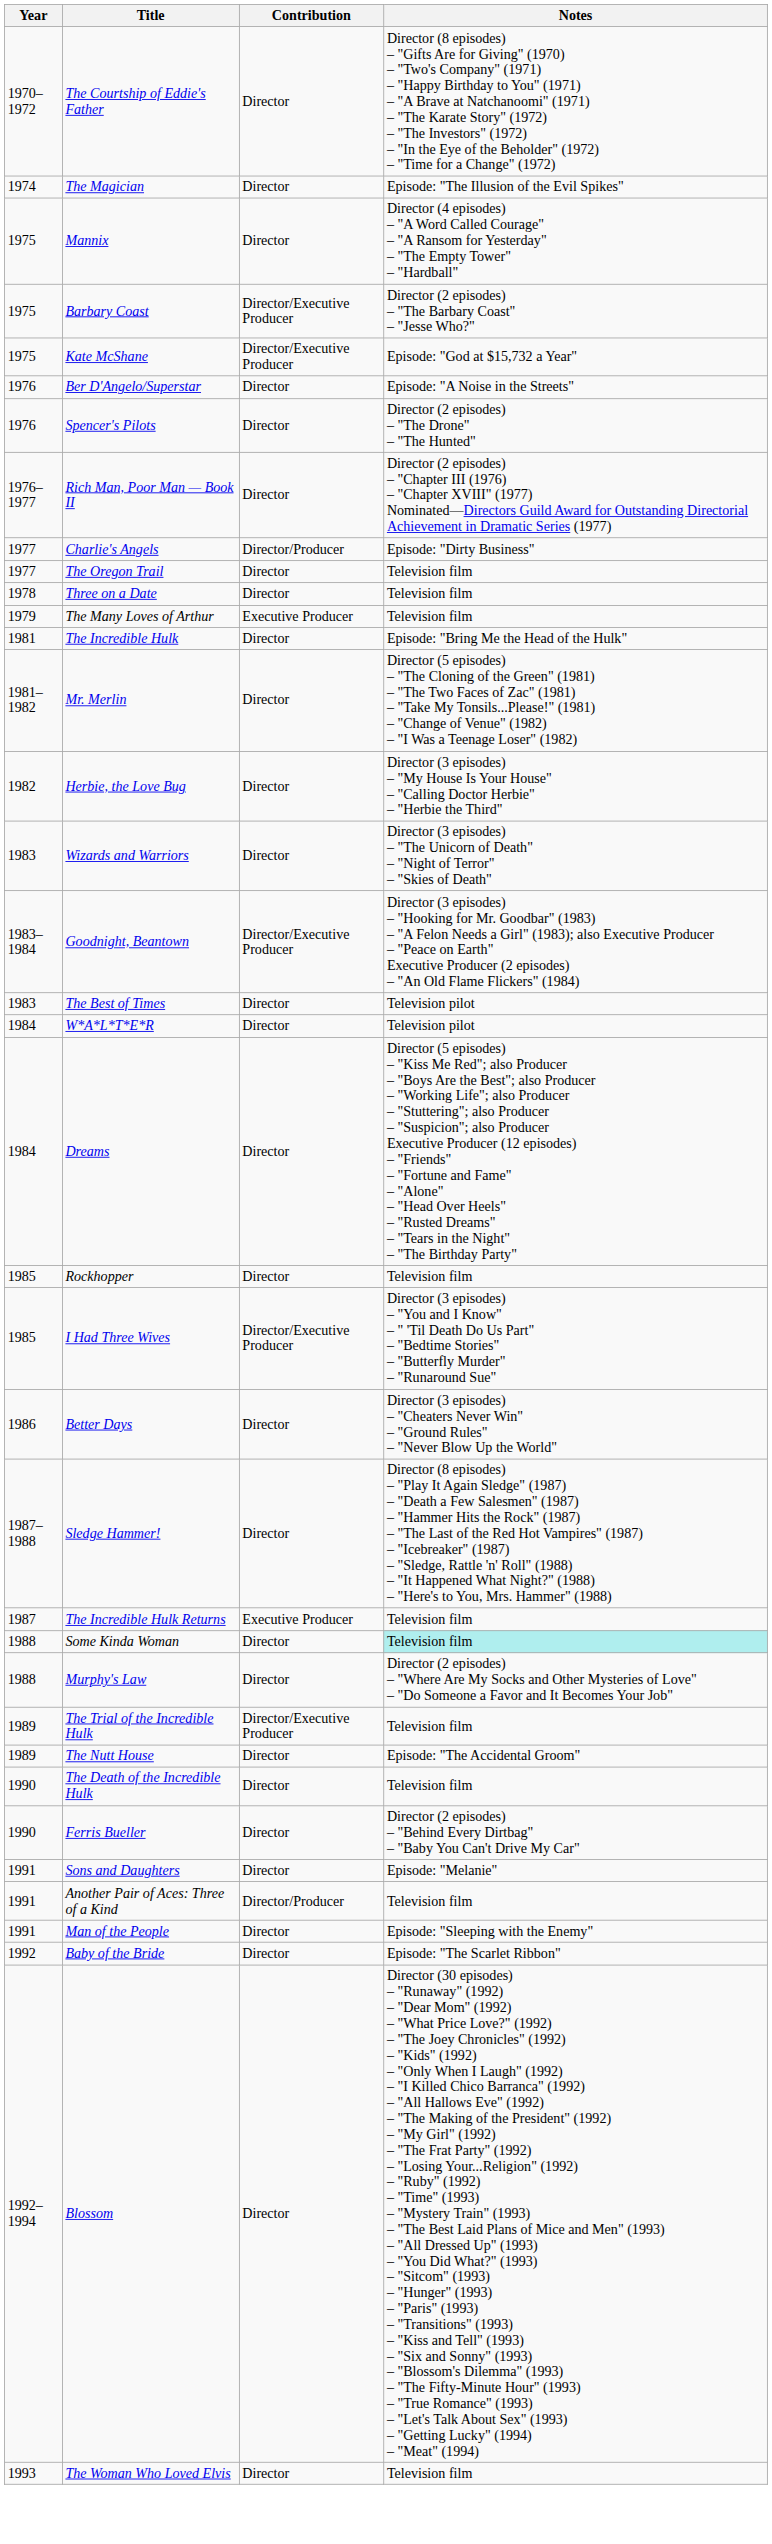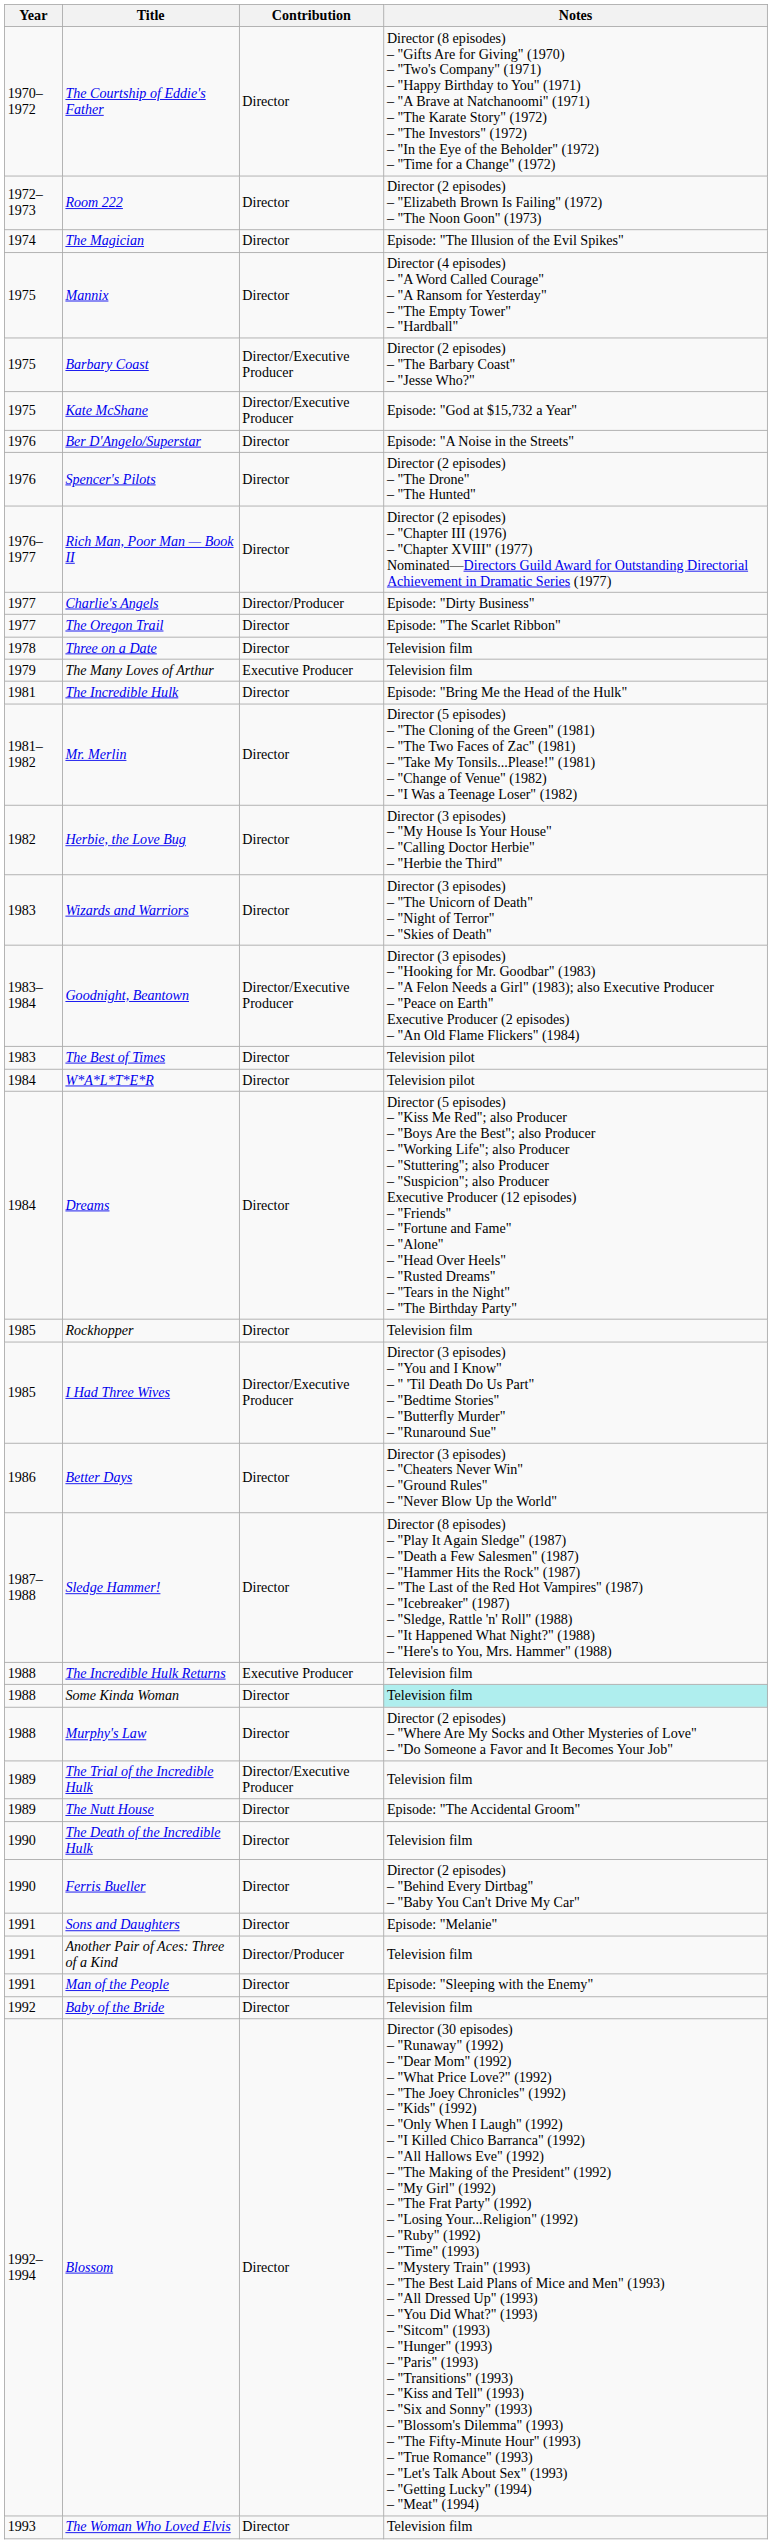 <table class="wikitable">
 <tr>
 <th>Year</th>
 <th>Title</th>
 <th>Contribution</th>
 <th>Notes</th>
 </tr>
 <tr>
 <td>1970–1972</td>
 <td><em><a href='#'>The Courtship of Eddie's Father</a></em></td>
 <td>Director</td>
 <td>Director (8 episodes)<br>– "Gifts Are for Giving" (1970)<br>– "Two's Company" (1971)<br>– "Happy Birthday to You" (1971)<br>– "A Brave at Natchanoomi" (1971)<br>– "The Karate Story" (1972)<br>– "The Investors" (1972)<br>– "In the Eye of the Beholder" (1972)<br>– "Time for a Change" (1972)</td>
+</tr>
+<tr>
+<td>1972–1973</td>
+<td><em><a href='#'>Room 222</a></em></td>
+<td>Director</td>
+<td>Director (2 episodes)<br>– "Elizabeth Brown Is Failing" (1972)<br>– "The Noon Goon" (1973)</td>
 </tr>
 <tr>
 <td>1974</td>
 <td><em><a href='#'>The Magician</a></em></td>
 <td>Director</td>
 <td>Episode: "The Illusion of the Evil Spikes"</td>
 </tr>
 <tr>
 <td>1975</td>
 <td><em><a href='#'>Mannix</a></em></td>
 <td>Director</td>
 <td>Director (4 episodes)<br>– "A Word Called Courage"<br>– "A Ransom for Yesterday"<br>– "The Empty Tower"<br>– "Hardball"</td>
 </tr>
 <tr>
 <td>1975</td>
 <td><em><a href='#'>Barbary Coast</a></em></td>
 <td>Director/Executive Producer</td>
 <td>Director (2 episodes)<br>– "The Barbary Coast"<br>– "Jesse Who?"</td>
 </tr>
 <tr>
 <td>1975</td>
 <td><em><a href='#'>Kate McShane</a></em></td>
 <td>Director/Executive Producer</td>
 <td>Episode: "God at $15,732 a Year"</td>
 </tr>
 <tr>
 <td>1976</td>
 <td><em><a href='#'>Ber D'Angelo/Superstar</a></em></td>
 <td>Director</td>
 <td>Episode: "A Noise in the Streets"</td>
 </tr>
 <tr>
 <td>1976</td>
 <td><em><a href='#'>Spencer's Pilots</a></em></td>
 <td>Director</td>
 <td>Director (2 episodes)<br>– "The Drone"<br>– "The Hunted"</td>
 </tr>
 <tr>
 <td>1976–1977</td>
 <td><em><a href='#'>Rich Man, Poor Man — Book II</a></em></td>
 <td>Director</td>
 <td>Director (2 episodes)<br>– "Chapter III (1976)<br>– "Chapter XVIII" (1977)<br>Nominated—<a href='#'>Directors Guild Award for Outstanding Directorial Achievement in Dramatic Series</a> (1977)</td>
 </tr>
 <tr>
 <td>1977</td>
 <td><em><a href='#'>Charlie's Angels</a></em></td>
 <td>Director/Producer</td>
 <td>Episode: "Dirty Business"</td>
 </tr>
 <tr>
 <td>1977</td>
 <td><em><a href='#'>The Oregon Trail</a></em></td>
 <td>Director</td>
-<td>Television film</td>
+<td>Episode: "The Scarlet Ribbon"</td>
 </tr>
 <tr>
 <td>1978</td>
 <td><em><a href='#'>Three on a Date</a></em></td>
 <td>Director</td>
 <td>Television film</td>
 </tr>
 <tr>
 <td>1979</td>
 <td><em>The Many Loves of Arthur</em></td>
 <td>Executive Producer</td>
 <td>Television film</td>
 </tr>
 <tr>
 <td>1981</td>
 <td><em><a href='#'>The Incredible Hulk</a></em></td>
 <td>Director</td>
 <td>Episode: "Bring Me the Head of the Hulk"</td>
 </tr>
 <tr>
 <td>1981–1982</td>
 <td><em><a href='#'>Mr. Merlin</a></em></td>
 <td>Director</td>
 <td>Director (5 episodes)<br>– "The Cloning of the Green" (1981)<br>– "The Two Faces of Zac" (1981)<br>– "Take My Tonsils...Please!" (1981)<br>– "Change of Venue" (1982)<br>– "I Was a Teenage Loser" (1982)</td>
 </tr>
 <tr>
 <td>1982</td>
 <td><em><a href='#'>Herbie, the Love Bug</a></em></td>
 <td>Director</td>
 <td>Director (3 episodes)<br>– "My House Is Your House"<br>– "Calling Doctor Herbie"<br>– "Herbie the Third"</td>
 </tr>
 <tr>
 <td>1983</td>
 <td><em><a href='#'>Wizards and Warriors</a></em></td>
 <td>Director</td>
 <td>Director (3 episodes)<br>– "The Unicorn of Death"<br>– "Night of Terror"<br>– "Skies of Death"</td>
 </tr>
 <tr>
 <td>1983–1984</td>
 <td><em><a href='#'>Goodnight, Beantown</a></em></td>
 <td>Director/Executive Producer</td>
 <td>Director (3 episodes)<br>– "Hooking for Mr. Goodbar" (1983)<br>– "A Felon Needs a Girl" (1983); also Executive Producer<br>– "Peace on Earth"<br>Executive Producer (2 episodes)<br>– "An Old Flame Flickers" (1984)</td>
 </tr>
 <tr>
 <td>1983</td>
 <td><em><a href='#'>The Best of Times</a></em></td>
 <td>Director</td>
 <td>Television pilot</td>
 </tr>
 <tr>
 <td>1984</td>
 <td><em><a href='#'>W*A*L*T*E*R</a></em></td>
 <td>Director</td>
 <td>Television pilot</td>
 </tr>
 <tr>
 <td>1984</td>
 <td><em><a href='#'>Dreams</a></em></td>
 <td>Director</td>
 <td>Director (5 episodes)<br>– "Kiss Me Red"; also Producer<br>– "Boys Are the Best"; also Producer<br>– "Working Life"; also Producer<br>– "Stuttering"; also Producer<br>– "Suspicion"; also Producer<br>Executive Producer (12 episodes)<br>– "Friends"<br>– "Fortune and Fame"<br>– "Alone"<br>– "Head Over Heels"<br>– "Rusted Dreams"<br>– "Tears in the Night"<br>– "The Birthday Party"</td>
 </tr>
 <tr>
 <td>1985</td>
 <td><em>Rockhopper</em></td>
 <td>Director</td>
 <td>Television film</td>
 </tr>
 <tr>
 <td>1985</td>
 <td><em><a href='#'>I Had Three Wives</a></em></td>
 <td>Director/Executive Producer</td>
 <td>Director (3 episodes)<br>– "You and I Know"<br>– " 'Til Death Do Us Part"<br>– "Bedtime Stories"<br>– "Butterfly Murder"<br>– "Runaround Sue"</td>
 </tr>
 <tr>
 <td>1986</td>
 <td><em><a href='#'>Better Days</a></em></td>
 <td>Director</td>
 <td>Director (3 episodes)<br>– "Cheaters Never Win"<br>– "Ground Rules"<br>– "Never Blow Up the World"</td>
 </tr>
 <tr>
 <td>1987–1988</td>
 <td><em><a href='#'>Sledge Hammer!</a></em></td>
 <td>Director</td>
 <td>Director (8 episodes)<br>– "Play It Again Sledge" (1987)<br>– "Death a Few Salesmen" (1987)<br>– "Hammer Hits the Rock" (1987)<br>– "The Last of the Red Hot Vampires" (1987)<br>– "Icebreaker" (1987)<br>– "Sledge, Rattle 'n' Roll" (1988)<br>– "It Happened What Night?" (1988)<br>– "Here's to You, Mrs. Hammer" (1988)</td>
 </tr>
 <tr>
-<td>1987</td>
+<td>1988</td>
 <td><em><a href='#'>The Incredible Hulk Returns</a></em></td>
 <td>Executive Producer</td>
 <td>Television film</td>
 </tr>
 <tr>
 <td>1988</td>
 <td><em>Some Kinda Woman</em></td>
 <td>Director</td>
 <td style="background: paleturquoise;">Television film</td>
 </tr>
 <tr>
 <td>1988</td>
 <td><em><a href='#'>Murphy's Law</a></em></td>
 <td>Director</td>
 <td>Director (2 episodes)<br>– "Where Are My Socks and Other Mysteries of Love"<br>– "Do Someone a Favor and It Becomes Your Job"</td>
 </tr>
 <tr>
 <td>1989</td>
 <td><em><a href='#'>The Trial of the Incredible Hulk</a></em></td>
 <td>Director/Executive Producer</td>
 <td>Television film</td>
 </tr>
 <tr>
 <td>1989</td>
 <td><em><a href='#'>The Nutt House</a></em></td>
 <td>Director</td>
 <td>Episode: "The Accidental Groom"</td>
 </tr>
 <tr>
 <td>1990</td>
 <td><em><a href='#'>The Death of the Incredible Hulk</a></em></td>
 <td>Director</td>
 <td>Television film</td>
 </tr>
 <tr>
 <td>1990</td>
 <td><em><a href='#'>Ferris Bueller</a></em></td>
 <td>Director</td>
 <td>Director (2 episodes)<br>– "Behind Every Dirtbag"<br>– "Baby You Can't Drive My Car"</td>
 </tr>
 <tr>
 <td>1991</td>
 <td><em><a href='#'>Sons and Daughters</a></em></td>
 <td>Director</td>
 <td>Episode: "Melanie"</td>
 </tr>
 <tr>
 <td>1991</td>
 <td><em>Another Pair of Aces: Three of a Kind</em></td>
 <td>Director/Producer</td>
 <td>Television film</td>
 </tr>
 <tr>
 <td>1991</td>
 <td><em><a href='#'>Man of the People</a></em></td>
 <td>Director</td>
 <td>Episode: "Sleeping with the Enemy"</td>
 </tr>
 <tr>
 <td>1992</td>
 <td><em><a href='#'>Baby of the Bride</a></em></td>
 <td>Director</td>
-<td>Episode: "The Scarlet Ribbon"</td>
+<td>Television film</td>
 </tr>
 <tr>
 <td>1992–1994</td>
 <td><em><a href='#'>Blossom</a></em></td>
 <td>Director</td>
 <td>Director (30 episodes)<br>– "Runaway" (1992)<br>– "Dear Mom" (1992)<br>– "What Price Love?" (1992)<br>– "The Joey Chronicles" (1992)<br>– "Kids" (1992)<br>– "Only When I Laugh" (1992)<br>– "I Killed Chico Barranca" (1992)<br>– "All Hallows Eve" (1992)<br>– "The Making of the President" (1992)<br>– "My Girl" (1992)<br>– "The Frat Party" (1992)<br>– "Losing Your...Religion" (1992)<br>– "Ruby" (1992)<br>– "Time" (1993)<br>– "Mystery Train" (1993)<br>– "The Best Laid Plans of Mice and Men" (1993)<br>– "All Dressed Up" (1993)<br>– "You Did What?" (1993)<br>– "Sitcom" (1993)<br>– "Hunger" (1993)<br>– "Paris" (1993)<br>– "Transitions" (1993)<br>– "Kiss and Tell" (1993)<br>– "Six and Sonny" (1993)<br>– "Blossom's Dilemma" (1993)<br>– "The Fifty-Minute Hour" (1993)<br>– "True Romance" (1993)<br>– "Let's Talk About Sex" (1993)<br>– "Getting Lucky" (1994)<br>– "Meat" (1994)</td>
 </tr>
 <tr>
 <td>1993</td>
 <td><em><a href='#'>The Woman Who Loved Elvis</a></em></td>
 <td>Director</td>
 <td>Television film</td>
 </tr>
 </table>
